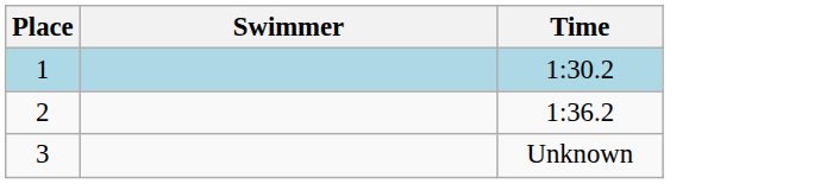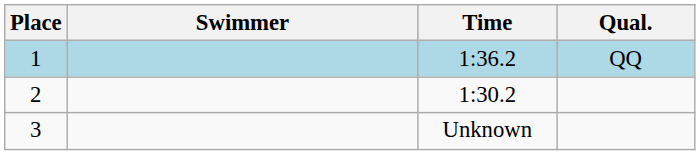 <table class=wikitable style="text-align:center">
 <tr>
 <th>Place</th>
 <th width=240>Swimmer</th>
 <th width=90>Time</th>
+<th width=90>Qual.</th>
 </tr>
 <tr bgcolor=lightblue>
 <td>1</td>
 <td align=left></td>
-<td>1:30.2</td>
+<td>1:36.2</td>
+<td>QQ</td>
 </tr>
 <tr>
 <td>2</td>
 <td align=left></td>
-<td>1:36.2</td>
+<td>1:30.2</td>
+<td></td>
 </tr>
 <tr>
 <td>3</td>
 <td align=left></td>
 <td>Unknown</td>
+<td></td>
 </tr>
 </table>
